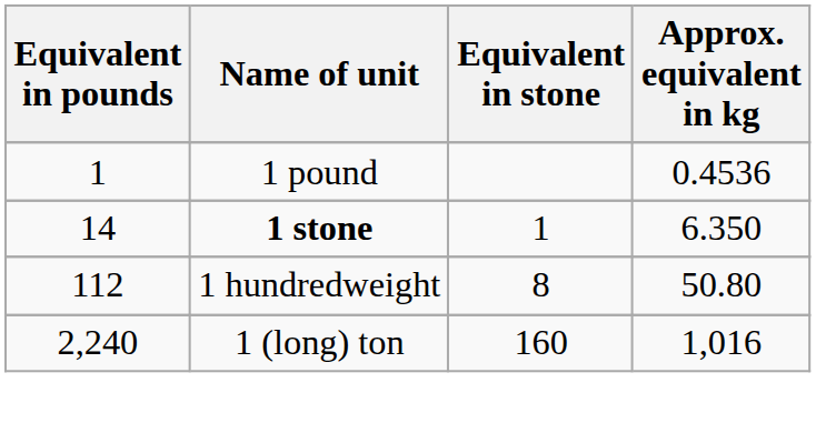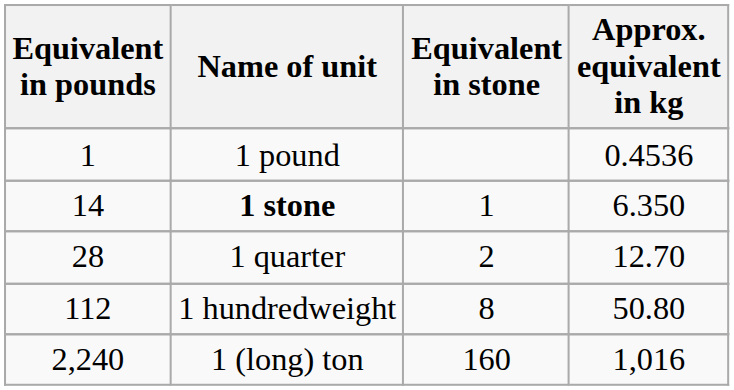 <table class="wikitable">
 <tr>
 <th>Equivalent<br>in pounds</th>
 <th>Name of unit</th>
 <th>Equivalent<br>in stone</th>
 <th>Approx.<br>equivalent<br>in kg</th>
 </tr>
 <tr>
 </tr>
 <tr align="center">
 <td>1</td>
 <td>1 pound</td>
 <td></td>
 <td>0.4536</td>
 </tr>
 <tr>
 </tr>
 <tr align="center">
 <td>14</td>
 <td><strong>1 stone</strong></td>
 <td>1</td>
 <td>6.350</td>
 </tr>
 <tr>
 </tr>
+<tr align="center">
+<td>28</td>
+<td>1 quarter</td>
+<td>2</td>
+<td>12.70</td>
+</tr>
 <tr>
 </tr>
 <tr align="center">
 <td>112</td>
 <td>1 hundredweight</td>
 <td>8</td>
 <td>50.80</td>
 </tr>
 <tr>
 </tr>
 <tr align="center">
 <td>2,240</td>
 <td>1 (long) ton</td>
 <td>160</td>
 <td>1,016</td>
 </tr>
 </table>
